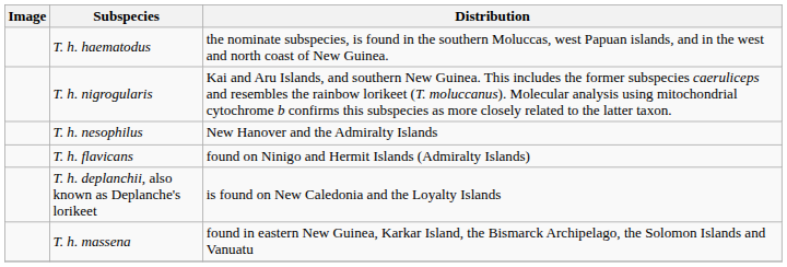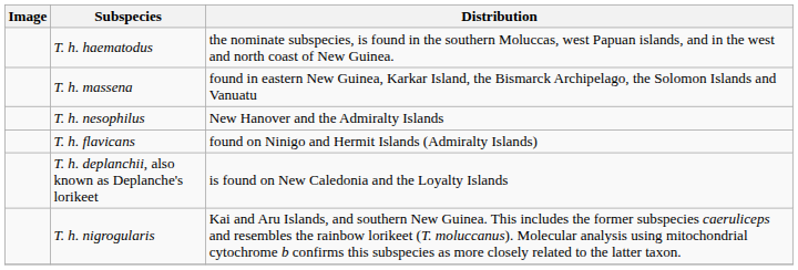 <table class="wikitable">
 <tr>
 <th>Image</th>
 <th>Subspecies</th>
 <th>Distribution</th>
 </tr>
 <tr>
 <td></td>
 <td><em>T. h. haematodus</em></td>
 <td>the nominate subspecies, is found in the southern Moluccas, west Papuan islands, and in the west and north coast of New Guinea.</td>
 </tr>
 <tr>
 <td></td>
-<td><em>T. h. nigrogularis</em></td>
-<td>Kai and Aru Islands, and southern New Guinea. This includes the former subspecies <em>caeruliceps</em> and resembles the rainbow lorikeet (<em>T. moluccanus</em>). Molecular analysis using mitochondrial cytochrome <em>b</em> confirms this subspecies as more closely related to the latter taxon.</td>
+<td><em>T. h. massena</em></td>
+<td>found in eastern New Guinea, Karkar Island, the Bismarck Archipelago, the Solomon Islands and Vanuatu</td>
 </tr>
 <tr>
 <td></td>
 <td><em>T. h. nesophilus</em></td>
 <td>New Hanover and the Admiralty Islands</td>
 </tr>
 <tr>
 <td></td>
 <td><em>T. h. flavicans</em></td>
 <td>found on Ninigo and Hermit Islands (Admiralty Islands)</td>
 </tr>
 <tr>
 <td></td>
 <td><em>T. h. deplanchii</em>, also known as Deplanche's lorikeet</td>
 <td>is found on New Caledonia and the Loyalty Islands</td>
 </tr>
 <tr>
 <td></td>
-<td><em>T. h. massena</em></td>
-<td>found in eastern New Guinea, Karkar Island, the Bismarck Archipelago, the Solomon Islands and Vanuatu</td>
+<td><em>T. h. nigrogularis</em></td>
+<td>Kai and Aru Islands, and southern New Guinea. This includes the former subspecies <em>caeruliceps</em> and resembles the rainbow lorikeet (<em>T. moluccanus</em>). Molecular analysis using mitochondrial cytochrome <em>b</em> confirms this subspecies as more closely related to the latter taxon.</td>
 </tr>
 <tr>
 </tr>
 </table>
